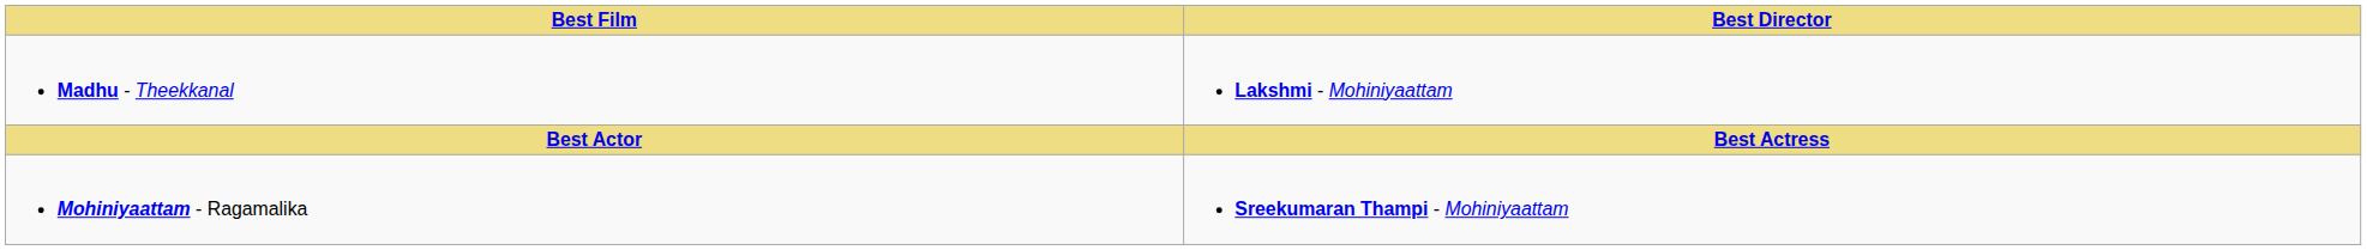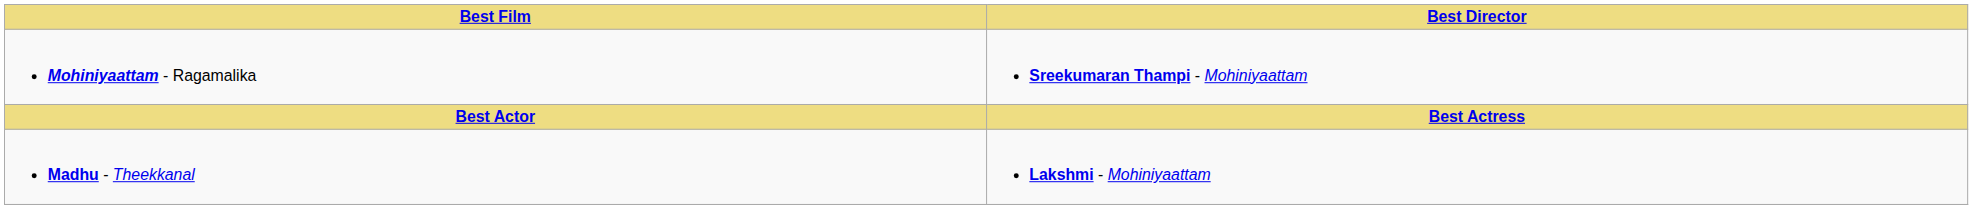 <table class="wikitable" width=100% |>
 <tr>
 <th !  style="background:#eedd82; text-align:center; width:50%;"><a href='#'>Best Film</a></th>
 <th !  style="background:#eedd82; text-align:center; width:50%;"><a href='#'>Best Director</a></th>
 </tr>
 <tr>
-<td valign="top"><br><ul><li><strong><a href='#'>Madhu</a></strong> - <em><a href='#'>Theekkanal</a></em></li></ul></td>
-<td valign="top"><br><ul><li><strong><a href='#'>Lakshmi</a></strong> - <em><a href='#'>Mohiniyaattam</a></em></li></ul></td>
+<td valign="top"><br><ul><li><strong><em><a href='#'>Mohiniyaattam</a></em></strong> - Ragamalika</li></ul></td>
+<td valign="top"><br><ul><li><strong><a href='#'>Sreekumaran Thampi</a></strong> - <em><a href='#'>Mohiniyaattam</a></em></li></ul></td>
 </tr>
 <tr>
 <th !  style="background:#eedd82; text-align:center; width:50%;"><a href='#'>Best Actor</a></th>
 <th !  style="background:#eedd82; text-align:center; width:50%;"><a href='#'>Best Actress</a></th>
 </tr>
 <tr>
-<td valign="top"><br><ul><li><strong><em><a href='#'>Mohiniyaattam</a></em></strong> - Ragamalika</li></ul></td>
-<td valign="top"><br><ul><li><strong><a href='#'>Sreekumaran Thampi</a></strong> - <em><a href='#'>Mohiniyaattam</a></em></li></ul></td>
+<td valign="top"><br><ul><li><strong><a href='#'>Madhu</a></strong> - <em><a href='#'>Theekkanal</a></em></li></ul></td>
+<td valign="top"><br><ul><li><strong><a href='#'>Lakshmi</a></strong> - <em><a href='#'>Mohiniyaattam</a></em></li></ul></td>
 </tr>
 <tr>
 </tr>
 </table>
